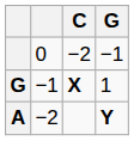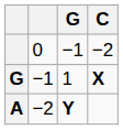 <table class="wikitable">
 <tr>
 <th></th>
 <th></th>
+<th>G</th>
 <th>C</th>
-<th>G</th>
 </tr>
 <tr>
 <th scope="row"></th>
 <td>0</td>
+<td>−1</td>
 <td>−2</td>
-<td>−1</td>
 </tr>
 <tr>
 <th scope="row">G</th>
 <td>−1</td>
+<td>1</td>
 <td><strong>X</strong></td>
-<td>1</td>
 </tr>
 <tr>
 <th scope="row">A</th>
 <td>−2</td>
+<td><strong>Y</strong></td>
 <td></td>
-<td><strong>Y</strong></td>
 </tr>
 </table>
